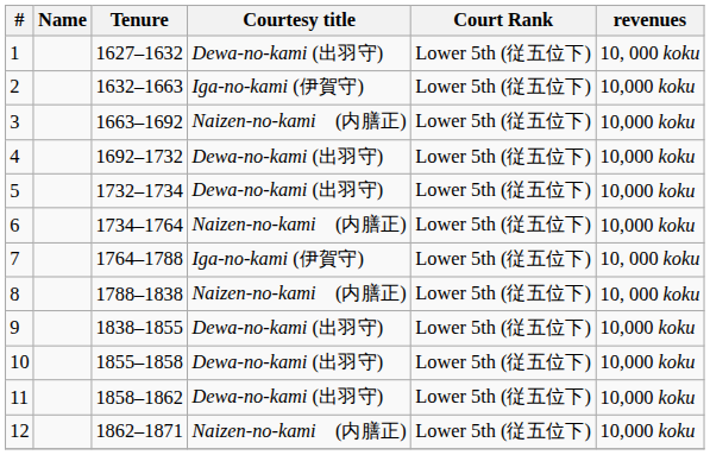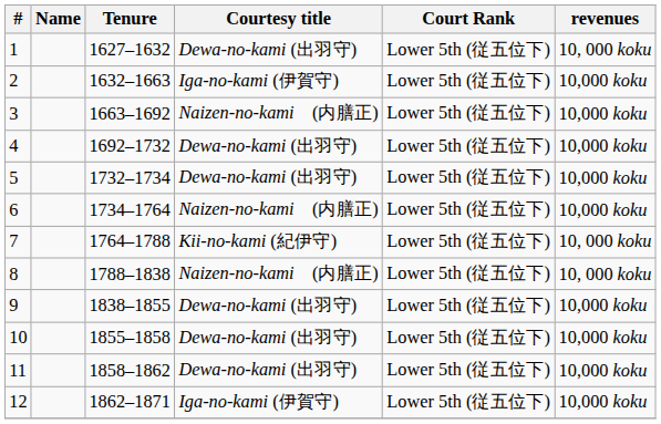 <table class=wikitable>
 <tr>
 <th>#</th>
 <th>Name</th>
 <th>Tenure</th>
 <th>Courtesy title</th>
 <th>Court Rank</th>
 <th>revenues</th>
 </tr>
 <tr>
 <td>1</td>
 <td></td>
 <td>1627–1632</td>
 <td><em>Dewa-no-kami</em> (出羽守)</td>
 <td>Lower 5th (従五位下)</td>
 <td>10, 000 <em>koku</em></td>
 </tr>
 <tr>
 <td>2</td>
 <td></td>
 <td>1632–1663</td>
 <td><em>Iga-no-kami</em> (伊賀守)</td>
 <td>Lower 5th (従五位下)</td>
 <td>10,000 <em>koku</em></td>
 </tr>
 <tr>
 <td>3</td>
 <td></td>
 <td>1663–1692</td>
 <td><em>Naizen-no-kami</em>　(内膳正)</td>
 <td>Lower 5th (従五位下)</td>
 <td>10,000 <em>koku</em></td>
 </tr>
 <tr>
 <td>4</td>
 <td></td>
 <td>1692–1732</td>
 <td><em>Dewa-no-kami</em> (出羽守)</td>
 <td>Lower 5th (従五位下)</td>
 <td>10,000 <em>koku</em></td>
 </tr>
 <tr>
 <td>5</td>
 <td></td>
 <td>1732–1734</td>
 <td><em>Dewa-no-kami</em>  (出羽守)</td>
 <td>Lower 5th (従五位下)</td>
 <td>10,000 <em>koku</em></td>
 </tr>
 <tr>
 <td>6</td>
 <td></td>
 <td>1734–1764</td>
 <td><em>Naizen-no-kami</em>　(内膳正)</td>
 <td>Lower 5th (従五位下)</td>
 <td>10,000 <em>koku</em></td>
 </tr>
 <tr>
 <td>7</td>
 <td></td>
 <td>1764–1788</td>
-<td><em>Iga-no-kami</em> (伊賀守)</td>
+<td><em>Kii-no-kami</em> (紀伊守)</td>
 <td>Lower 5th (従五位下)</td>
 <td>10, 000 <em>koku</em></td>
 </tr>
 <tr>
 <td>8</td>
 <td></td>
 <td>1788–1838</td>
 <td><em>Naizen-no-kami</em>　(内膳正)</td>
 <td>Lower 5th (従五位下)</td>
 <td>10, 000 <em>koku</em></td>
 </tr>
 <tr>
 <td>9</td>
 <td></td>
 <td>1838–1855</td>
 <td><em>Dewa-no-kami</em> (出羽守)</td>
 <td>Lower 5th (従五位下)</td>
 <td>10,000 <em>koku</em></td>
 </tr>
 <tr>
 <td>10</td>
 <td></td>
 <td>1855–1858</td>
 <td><em>Dewa-no-kami</em> (出羽守)</td>
 <td>Lower 5th (従五位下)</td>
 <td>10,000 <em>koku</em></td>
 </tr>
 <tr>
 <td>11</td>
 <td></td>
 <td>1858–1862</td>
 <td><em>Dewa-no-kami</em> (出羽守)</td>
 <td>Lower 5th (従五位下)</td>
 <td>10,000 <em>koku</em></td>
 </tr>
 <tr>
 <td>12</td>
 <td></td>
 <td>1862–1871</td>
-<td><em>Naizen-no-kami</em>　(内膳正)</td>
+<td><em>Iga-no-kami</em> (伊賀守)</td>
 <td>Lower 5th (従五位下)</td>
 <td>10,000 <em>koku</em></td>
 </tr>
 <tr>
 </tr>
 </table>
